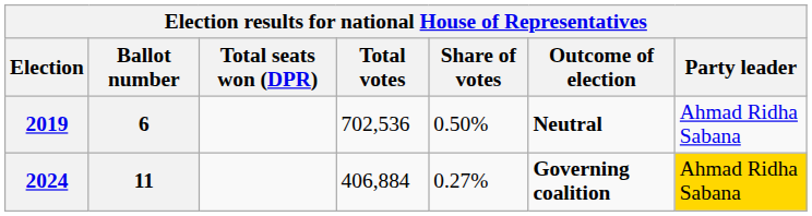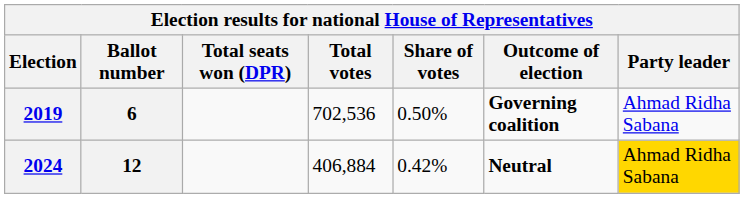 <table class="wikitable">
 <tr>
 <th colspan=7>Election results for national <a href='#'>House of Representatives</a></th>
 </tr>
 <tr>
 <th>Election</th>
 <th>Ballot number</th>
 <th>Total seats won (<a href='#'>DPR</a>)</th>
 <th>Total votes</th>
 <th>Share of votes</th>
 <th>Outcome of election</th>
 <th>Party leader</th>
 </tr>
 <tr>
 <th><a href='#'>2019</a></th>
 <th>6</th>
 <td></td>
 <td>702,536</td>
 <td>0.50%</td>
-<td><strong>Neutral</strong></td>
+<td><strong>Governing coalition</strong></td>
 <td><a href='#'>Ahmad Ridha Sabana</a></td>
 </tr>
 <tr>
 <th><a href='#'>2024</a></th>
-<th>11</th>
+<th>12</th>
 <td></td>
 <td>406,884</td>
-<td>0.27%</td>
-<td><strong>Governing coalition</strong></td>
+<td>0.42%</td>
+<td><strong>Neutral</strong></td>
 <td style="background: gold;">Ahmad Ridha Sabana</td>
 </tr>
 </table>
